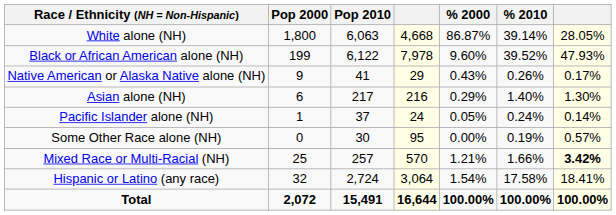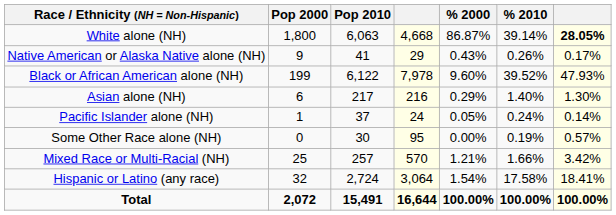 <table class="wikitable" style="text-align:center;">
 <tr>
 <th>Race / Ethnicity <small>(<em>NH = Non-Hispanic</em>)</small></th>
 <th>Pop 2000</th>
 <th>Pop 2010</th>
 <th></th>
 <th>% 2000</th>
 <th>% 2010</th>
 <th></th>
 </tr>
 <tr>
 <td><a href='#'>White</a> alone (NH)</td>
 <td>1,800</td>
 <td>6,063</td>
 <td style="background: #ffffe6; ">4,668</td>
 <td>86.87%</td>
 <td>39.14%</td>
-<td style="background: #ffffe6; ">28.05%</td>
+<td style="background: #ffffe6; "><strong>28.05%</strong></td>
+</tr>
+<tr>
+<td><a href='#'>Native American</a> or <a href='#'>Alaska Native</a> alone (NH)</td>
+<td>9</td>
+<td>41</td>
+<td style="background: #ffffe6; ">29</td>
+<td>0.43%</td>
+<td>0.26%</td>
+<td style="background: #ffffe6; ">0.17%</td>
 </tr>
 <tr>
 <td><a href='#'>Black or African American</a> alone (NH)</td>
 <td>199</td>
 <td>6,122</td>
 <td style="background: #ffffe6; ">7,978</td>
 <td>9.60%</td>
 <td>39.52%</td>
 <td style="background: #ffffe6; ">47.93%</td>
-</tr>
-<tr>
-<td><a href='#'>Native American</a> or <a href='#'>Alaska Native</a> alone (NH)</td>
-<td>9</td>
-<td>41</td>
-<td style="background: #ffffe6; ">29</td>
-<td>0.43%</td>
-<td>0.26%</td>
-<td style="background: #ffffe6; ">0.17%</td>
 </tr>
 <tr>
 <td><a href='#'>Asian</a> alone (NH)</td>
 <td>6</td>
 <td>217</td>
 <td style="background: #ffffe6; ">216</td>
 <td>0.29%</td>
 <td>1.40%</td>
 <td style="background: #ffffe6; ">1.30%</td>
 </tr>
 <tr>
 <td><a href='#'>Pacific Islander</a> alone (NH)</td>
 <td>1</td>
 <td>37</td>
 <td style="background: #ffffe6; ">24</td>
 <td>0.05%</td>
 <td>0.24%</td>
 <td style="background: #ffffe6; ">0.14%</td>
 </tr>
 <tr>
 <td>Some Other Race alone (NH)</td>
 <td>0</td>
 <td>30</td>
 <td style="background: #ffffe6; ">95</td>
 <td>0.00%</td>
 <td>0.19%</td>
 <td style="background: #ffffe6; ">0.57%</td>
 </tr>
 <tr>
 <td><a href='#'>Mixed Race or Multi-Racial</a> (NH)</td>
 <td>25</td>
 <td>257</td>
 <td style="background: #ffffe6; ">570</td>
 <td>1.21%</td>
 <td>1.66%</td>
-<td style="background: #ffffe6; "><strong>3.42%</strong></td>
+<td style="background: #ffffe6; ">3.42%</td>
 </tr>
 <tr>
 <td><a href='#'>Hispanic or Latino</a> (any race)</td>
 <td>32</td>
 <td>2,724</td>
 <td style="background: #ffffe6; ">3,064</td>
 <td>1.54%</td>
 <td>17.58%</td>
 <td style="background: #ffffe6; ">18.41%</td>
 </tr>
 <tr>
 <td><strong>Total</strong></td>
 <td><strong>2,072</strong></td>
 <td><strong>15,491</strong></td>
 <td style="background: #ffffe6; "><strong>16,644</strong></td>
 <td><strong>100.00%</strong></td>
 <td><strong>100.00%</strong></td>
 <td style="background: #ffffe6; "><strong>100.00%</strong></td>
 </tr>
 </table>
